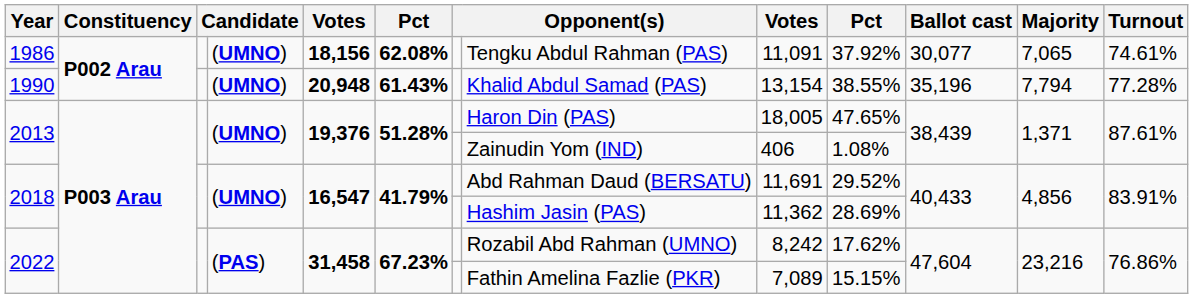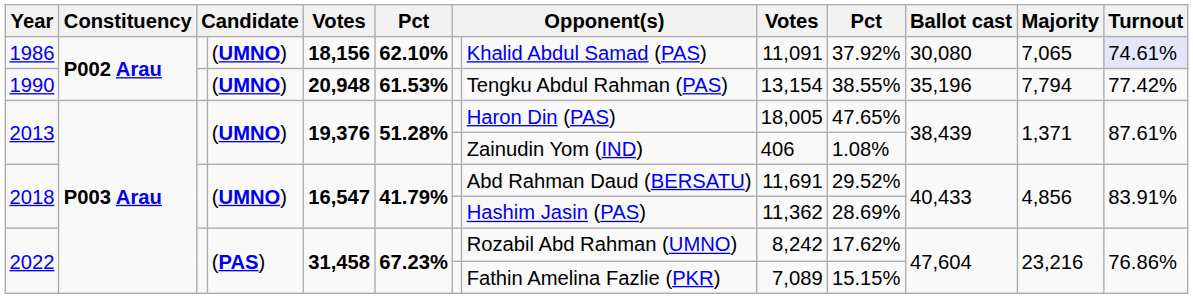 <table class="wikitable" style="margin:0.5em ; font-size:95%">
 <tr>
 <th>Year</th>
 <th>Constituency</th>
 <th colspan=2>Candidate</th>
 <th>Votes</th>
 <th>Pct</th>
 <th colspan=2>Opponent(s)</th>
 <th>Votes</th>
 <th>Pct</th>
 <th>Ballot cast</th>
 <th>Majority</th>
 <th>Turnout</th>
 </tr>
 <tr>
 <td><a href='#'>1986</a></td>
 <td rowspan=2><strong>P002 <a href='#'>Arau</a></strong></td>
 <td></td>
 <td> (<a href='#'><strong>UMNO</strong></a>)</td>
 <td align="right"><strong>18,156</strong></td>
-<td><strong>62.08%</strong></td>
+<td><strong>62.10%</strong></td>
 <td></td>
-<td>Tengku Abdul Rahman (<a href='#'>PAS</a>)</td>
+<td><a href='#'>Khalid Abdul Samad</a> (<a href='#'>PAS</a>)</td>
 <td align="right">11,091</td>
 <td>37.92%</td>
-<td>30,077</td>
+<td>30,080</td>
 <td>7,065</td>
-<td>74.61%</td>
+<td style="background: lavender;">74.61%</td>
 </tr>
 <tr>
 <td><a href='#'>1990</a></td>
 <td></td>
 <td> (<a href='#'><strong>UMNO</strong></a>)</td>
 <td align="right"><strong>20,948</strong></td>
-<td><strong>61.43%</strong></td>
+<td><strong>61.53%</strong></td>
 <td></td>
-<td><a href='#'>Khalid Abdul Samad</a> (<a href='#'>PAS</a>)</td>
+<td>Tengku Abdul Rahman (<a href='#'>PAS</a>)</td>
 <td align="right">13,154</td>
 <td>38.55%</td>
 <td>35,196</td>
 <td>7,794</td>
-<td>77.28%</td>
+<td>77.42%</td>
 </tr>
 <tr>
 <td rowspan=2><a href='#'>2013</a></td>
 <td rowspan=7><strong>P003 <a href='#'>Arau</a></strong></td>
 <td rowspan=2 ></td>
 <td rowspan=2> (<a href='#'><strong>UMNO</strong></a>)</td>
 <td rowspan=2 align="right"><strong>19,376</strong></td>
 <td rowspan=2><strong>51.28%</strong></td>
 <td></td>
 <td><a href='#'>Haron Din</a> (<a href='#'>PAS</a>)</td>
 <td align="right">18,005</td>
 <td>47.65%</td>
 <td rowspan=2>38,439</td>
 <td rowspan=2>1,371</td>
 <td rowspan=2>87.61%</td>
 </tr>
 <tr>
 <td></td>
 <td>Zainudin Yom (<a href='#'>IND</a>)</td>
 <td>406</td>
 <td>1.08%</td>
 </tr>
 <tr>
 <td rowspan=2><a href='#'>2018</a></td>
 <td rowspan=2 ></td>
 <td rowspan=2> (<a href='#'><strong>UMNO</strong></a>)</td>
 <td rowspan=2 align="right"><strong>16,547</strong></td>
 <td rowspan=2><strong>41.79%</strong></td>
 <td></td>
 <td>Abd Rahman Daud (<a href='#'>BERSATU</a>)</td>
 <td align="right">11,691</td>
 <td>29.52%</td>
 <td rowspan=2>40,433</td>
 <td rowspan=2>4,856</td>
 <td rowspan=2>83.91%</td>
 </tr>
 <tr>
 <td></td>
 <td><a href='#'>Hashim Jasin</a> (<a href='#'>PAS</a>)</td>
 <td align="right">11,362</td>
 <td>28.69%</td>
 </tr>
 <tr>
 <td rowspan=3><a href='#'>2022</a></td>
 <td rowspan=3 bgcolor=></td>
 <td rowspan=3> (<a href='#'><strong>PAS</strong></a>)</td>
 <td rowspan=3 align="right"><strong>31,458</strong></td>
 <td rowspan=3><strong>67.23%</strong></td>
 <td></td>
 <td>Rozabil Abd Rahman (<a href='#'>UMNO</a>)</td>
 <td align="right">8,242</td>
 <td>17.62%</td>
 <td rowspan=2>47,604</td>
 <td rowspan=2>23,216</td>
 <td rowspan=2>76.86%</td>
 </tr>
 <tr>
 <td></td>
 <td>Fathin Amelina Fazlie (<a href='#'>PKR</a>)</td>
 <td align="right">7,089</td>
 <td>15.15%</td>
 </tr>
 </table>
